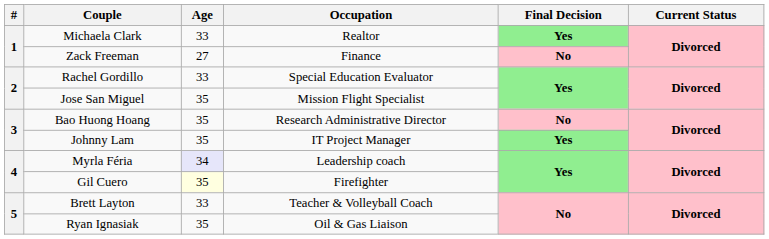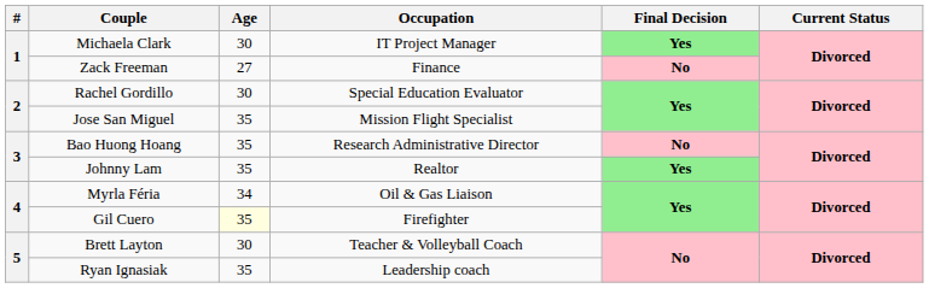 <table class="wikitable plainrowheaders" style="text-align:center; font-size:90%; width:60em;">
 <tr>
 <th>#</th>
 <th>Couple</th>
 <th>Age</th>
 <th>Occupation</th>
 <th>Final Decision</th>
 <th>Current Status</th>
 </tr>
 <tr>
 <th rowspan="2">1</th>
 <td>Michaela Clark</td>
-<td>33</td>
-<td>Realtor</td>
+<td>30</td>
+<td>IT Project Manager</td>
 <th style="background:lightgreen;">Yes</th>
 <th rowspan="2" style="background:pink;">Divorced</th>
 </tr>
 <tr>
 <td>Zack Freeman</td>
 <td>27</td>
 <td>Finance</td>
 <th style="background:pink;">No</th>
 </tr>
 <tr>
 <th rowspan="2">2</th>
 <td>Rachel Gordillo</td>
-<td>33</td>
+<td>30</td>
 <td>Special Education Evaluator</td>
 <th rowspan="2" style="background:lightgreen;">Yes</th>
 <th rowspan="2" style="background:pink;">Divorced</th>
 </tr>
 <tr>
 <td>Jose San Miguel</td>
 <td>35</td>
 <td>Mission Flight Specialist</td>
 </tr>
 <tr>
 <th rowspan="2">3</th>
 <td>Bao Huong Hoang</td>
 <td>35</td>
 <td>Research Administrative Director</td>
 <th style="background:pink;">No</th>
 <th rowspan="2" style="background:pink;">Divorced</th>
 </tr>
 <tr>
 <td>Johnny Lam</td>
 <td>35</td>
-<td>IT Project Manager</td>
+<td>Realtor</td>
 <th style="background:lightgreen;">Yes</th>
 </tr>
 <tr>
 <th rowspan="2">4</th>
 <td>Myrla Féria</td>
-<td style="background: lavender;">34</td>
-<td>Leadership coach</td>
+<td>34</td>
+<td>Oil & Gas Liaison</td>
 <th rowspan="2" style="background:lightgreen;">Yes</th>
 <th rowspan="2" style="background:pink;">Divorced</th>
 </tr>
 <tr>
 <td>Gil Cuero</td>
 <td style="background: lightyellow;">35</td>
 <td>Firefighter</td>
 </tr>
 <tr>
 <th rowspan="2">5</th>
 <td>Brett Layton</td>
-<td>33</td>
+<td>30</td>
 <td>Teacher & Volleyball Coach</td>
 <th rowspan="2" style="background:pink;">No</th>
 <th rowspan="2" style="background:pink;">Divorced</th>
 </tr>
 <tr>
 <td>Ryan Ignasiak</td>
 <td>35</td>
-<td>Oil & Gas Liaison</td>
+<td>Leadership coach</td>
 </tr>
 </table>
